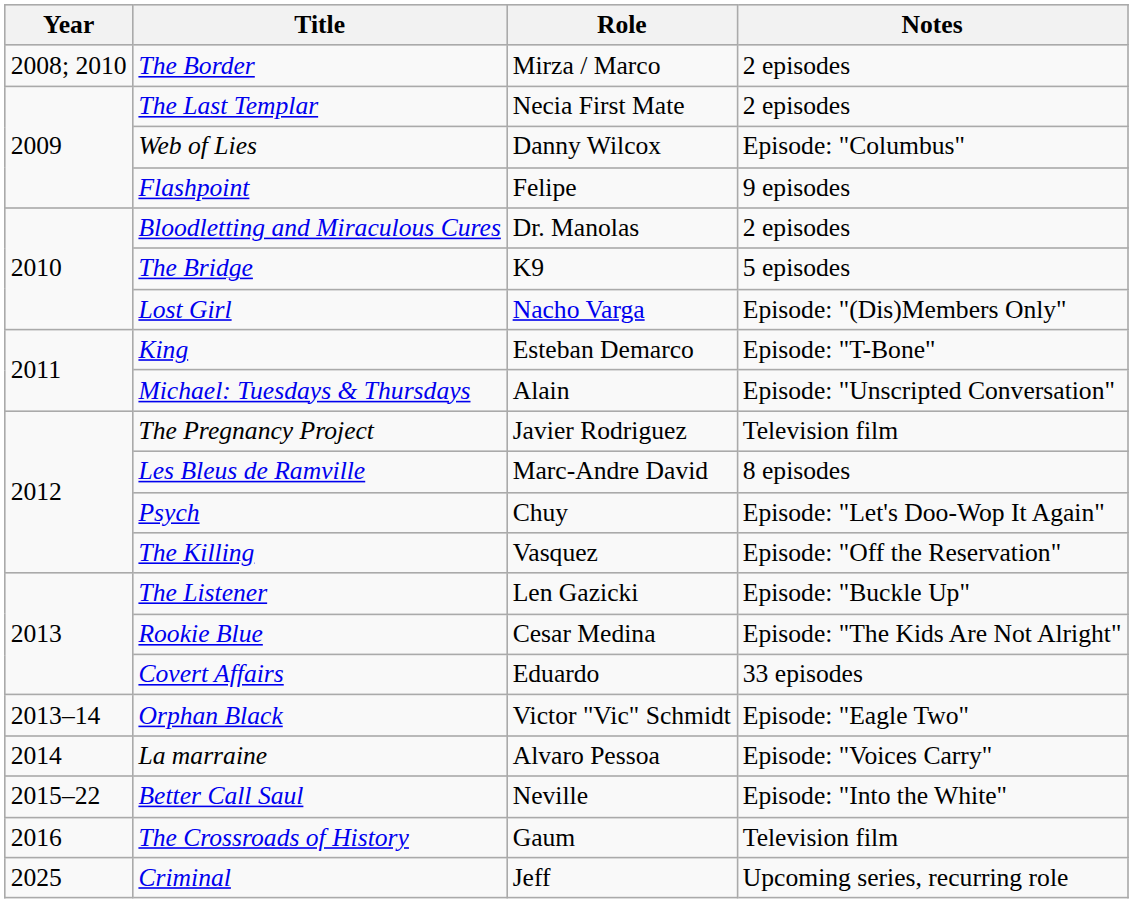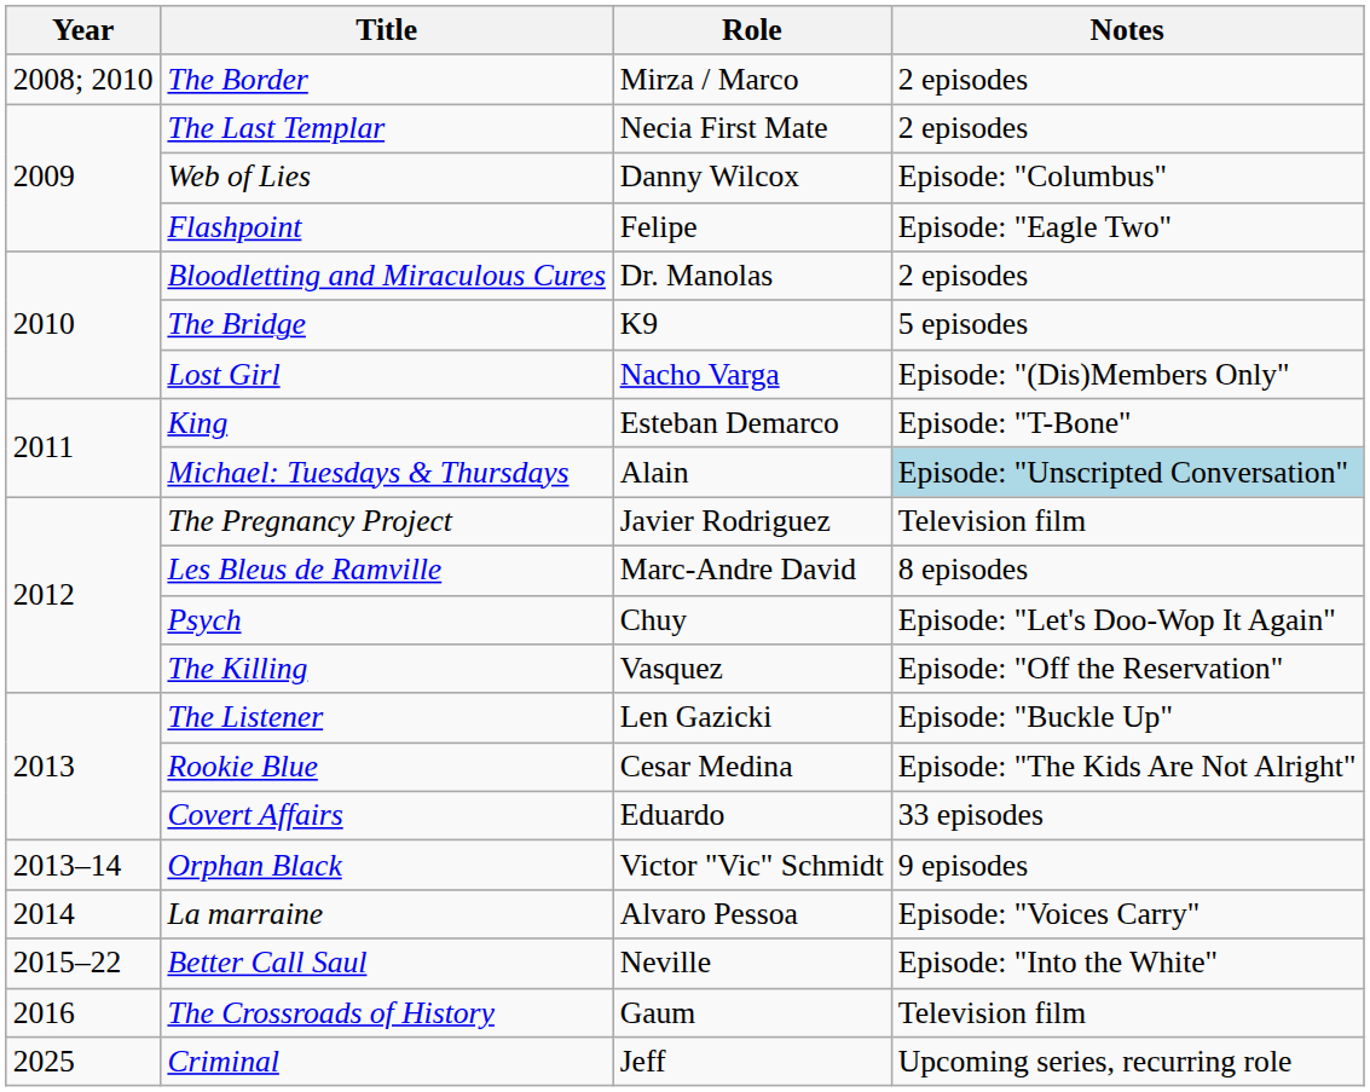 <table class="wikitable sortable">
 <tr>
 <th>Year</th>
 <th>Title</th>
 <th>Role</th>
 <th class="unsortable">Notes</th>
 </tr>
 <tr>
 <td>2008; 2010</td>
 <td data-sort-value="Border, The"><em><a href='#'>The Border</a></em></td>
 <td>Mirza / Marco</td>
 <td>2 episodes</td>
 </tr>
 <tr>
 <td rowspan="3">2009</td>
 <td data-sort-value="Last Templar, The"><em><a href='#'>The Last Templar</a></em></td>
 <td>Necia First Mate</td>
 <td>2 episodes</td>
 </tr>
 <tr>
 <td><em>Web of Lies</em></td>
 <td>Danny Wilcox</td>
 <td>Episode: "Columbus"</td>
 </tr>
 <tr>
 <td><em><a href='#'>Flashpoint</a></em></td>
 <td>Felipe</td>
-<td>9 episodes</td>
+<td>Episode: "Eagle Two"</td>
 </tr>
 <tr>
 <td rowspan="3">2010</td>
 <td><em><a href='#'>Bloodletting and Miraculous Cures</a></em></td>
 <td>Dr. Manolas</td>
 <td>2 episodes</td>
 </tr>
 <tr>
 <td data-sort-value="Bridge, The"><em><a href='#'>The Bridge</a></em></td>
 <td>K9</td>
 <td>5 episodes</td>
 </tr>
 <tr>
 <td><em><a href='#'>Lost Girl</a></em></td>
 <td><a href='#'>Nacho Varga</a></td>
 <td>Episode: "(Dis)Members Only"</td>
 </tr>
 <tr>
 <td rowspan="2">2011</td>
 <td><em><a href='#'>King</a></em></td>
 <td>Esteban Demarco</td>
 <td>Episode: "T-Bone"</td>
 </tr>
 <tr>
 <td><em><a href='#'>Michael: Tuesdays & Thursdays</a></em></td>
 <td>Alain</td>
-<td>Episode: "Unscripted Conversation"</td>
+<td style="background: lightblue;">Episode: "Unscripted Conversation"</td>
 </tr>
 <tr>
 <td rowspan="4">2012</td>
 <td data-sort-value="Pregnancy Project, The"><em>The Pregnancy Project</em></td>
 <td>Javier Rodriguez</td>
 <td>Television film</td>
 </tr>
 <tr>
 <td><em><a href='#'>Les Bleus de Ramville</a></em></td>
 <td>Marc-Andre David</td>
 <td>8 episodes</td>
 </tr>
 <tr>
 <td><em><a href='#'>Psych</a></em></td>
 <td>Chuy</td>
 <td>Episode: "Let's Doo-Wop It Again"</td>
 </tr>
 <tr>
 <td data-sort-value="Killing, The"><em><a href='#'>The Killing</a></em></td>
 <td>Vasquez</td>
 <td>Episode: "Off the Reservation"</td>
 </tr>
 <tr>
 <td rowspan="3">2013</td>
 <td data-sort-value="Listener, The"><em><a href='#'>The Listener</a></em></td>
 <td>Len Gazicki</td>
 <td>Episode: "Buckle Up"</td>
 </tr>
 <tr>
 <td><em><a href='#'>Rookie Blue</a></em></td>
 <td>Cesar Medina</td>
 <td>Episode: "The Kids Are Not Alright"</td>
 </tr>
 <tr>
 <td><em><a href='#'>Covert Affairs</a></em></td>
 <td>Eduardo</td>
 <td>33 episodes</td>
 </tr>
 <tr>
 <td>2013–14</td>
 <td><em><a href='#'>Orphan Black</a></em></td>
 <td>Victor "Vic" Schmidt</td>
-<td>Episode: "Eagle Two"</td>
+<td>9 episodes</td>
 </tr>
 <tr>
 <td>2014</td>
 <td><em>La marraine</em></td>
 <td>Alvaro Pessoa</td>
 <td>Episode: "Voices Carry"</td>
 </tr>
 <tr>
 <td>2015–22</td>
 <td><em><a href='#'>Better Call Saul</a></em></td>
 <td>Neville</td>
 <td>Episode: "Into the White"</td>
 </tr>
 <tr>
 <td>2016</td>
 <td data-sort-value="Crossroads of History, The"><em><a href='#'>The Crossroads of History</a></em></td>
 <td>Gaum</td>
 <td>Television film</td>
 </tr>
 <tr>
 <td>2025</td>
 <td><a href='#'><em>Criminal</em></a></td>
 <td>Jeff</td>
 <td>Upcoming series, recurring role</td>
 </tr>
 </table>
